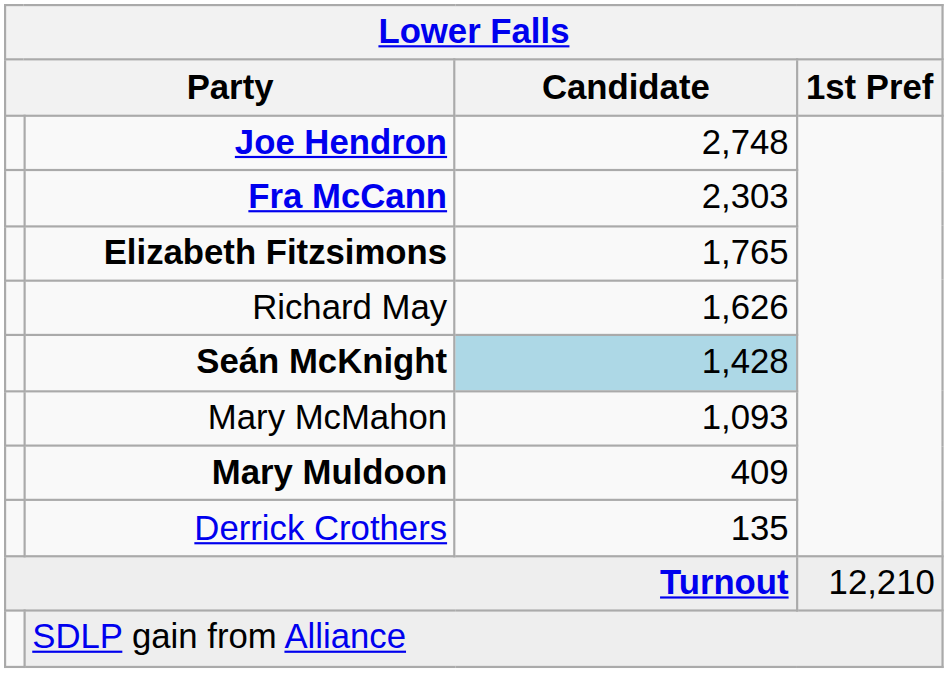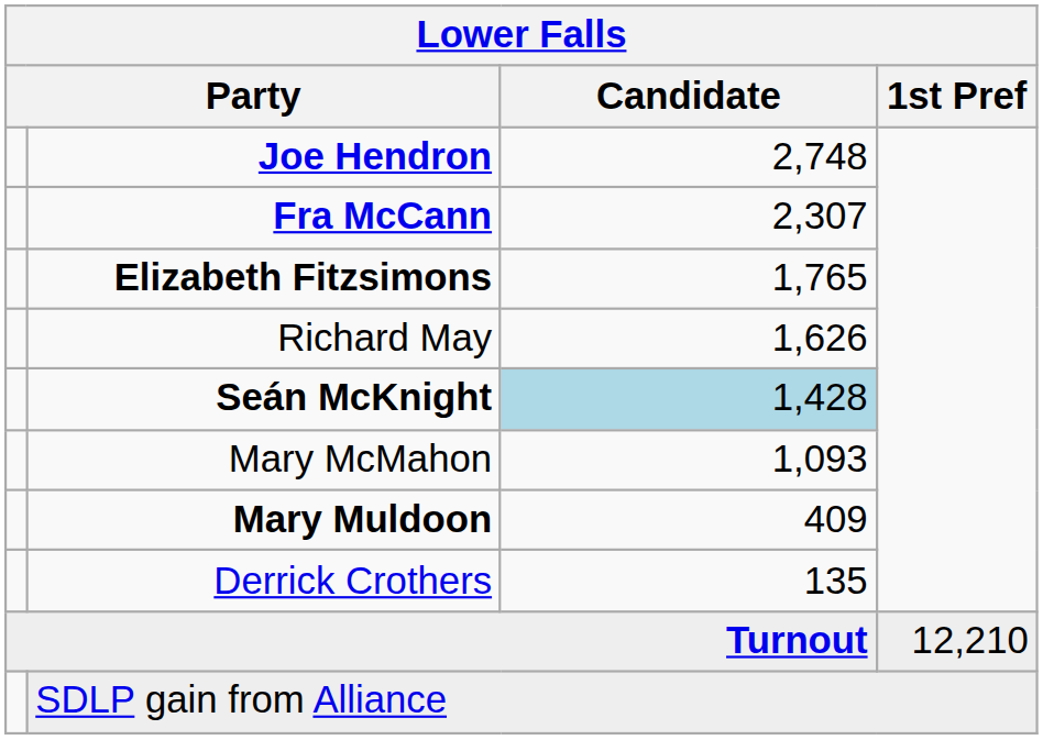 <table class="wikitable">
 <tr>
 <th colspan="4" align="center"><a href='#'>Lower Falls</a></th>
 </tr>
 <tr>
 <th colspan="2" align="center" width=200>Party</th>
 <th width=150>Candidate</th>
 <th width=60>1st Pref</th>
 </tr>
 <tr>
 <td></td>
 <td align="right"><strong><a href='#'>Joe Hendron</a></strong></td>
 <td align="right">2,748</td>
 </tr>
 <tr>
 <td></td>
 <td align="right"><strong><a href='#'>Fra McCann</a></strong></td>
-<td align="right">2,303</td>
+<td align="right">2,307</td>
 </tr>
 <tr>
 <td></td>
 <td align="right"><strong>Elizabeth Fitzsimons</strong></td>
 <td align="right">1,765</td>
 </tr>
 <tr>
 <td></td>
 <td align="right">Richard May</td>
 <td align="right">1,626</td>
 </tr>
 <tr>
 <td></td>
 <td align="right"><strong>Seán McKnight</strong></td>
 <td align="right" style="background: lightblue;">1,428</td>
 </tr>
 <tr>
 <td></td>
 <td align="right">Mary McMahon</td>
 <td align="right">1,093</td>
 </tr>
 <tr>
 <td></td>
 <td align="right"><strong>Mary Muldoon</strong></td>
 <td align="right">409</td>
 </tr>
 <tr>
 <td></td>
 <td align="right"><a href='#'>Derrick Crothers</a></td>
 <td align="right">135</td>
 </tr>
 <tr bgcolor="EEEEEE">
 <td colspan=3 align="right"><strong><a href='#'>Turnout</a></strong></td>
 <td align="right">12,210</td>
 </tr>
 <tr>
 <td bgcolor=></td>
 <td colspan=3 bgcolor="EEEEEE"><a href='#'>SDLP</a> gain from <a href='#'>Alliance</a></td>
 </tr>
 </table>
